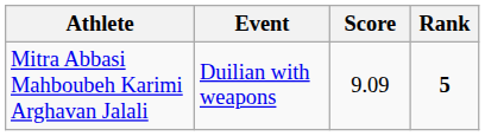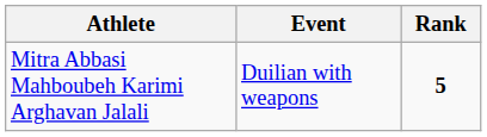 <table class="wikitable" width="50%" style="text-align:center; font-size:90%">
 <tr>
 <th width="35%">Athlete</th>
 <th width="25%">Event</th>
-<th width="15%">Score</th>
 <th width="10%">Rank</th>
 </tr>
 <tr>
 <td align="left"><a href='#'>Mitra Abbasi</a><br><a href='#'>Mahboubeh Karimi</a><br><a href='#'>Arghavan Jalali</a></td>
 <td align="left"><a href='#'>Duilian with weapons</a></td>
-<td>9.09</td>
 <td><strong>5</strong></td>
 </tr>
 </table>
